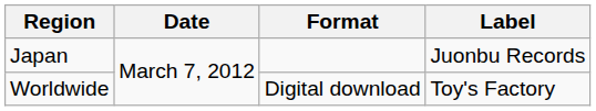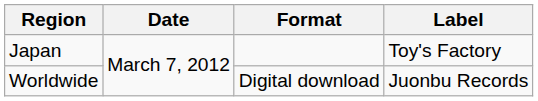 <table class="wikitable plainrowheaders">
 <tr>
 <th scope="col">Region</th>
 <th scope="col">Date</th>
 <th scope="col">Format</th>
 <th scope="col">Label</th>
 </tr>
 <tr>
 <td scope="row">Japan</td>
 <td rowspan="2">March 7, 2012</td>
 <td></td>
-<td>Juonbu Records</td>
+<td>Toy's Factory</td>
 </tr>
 <tr>
 <td scope="row">Worldwide</td>
 <td>Digital download</td>
-<td>Toy's Factory</td>
+<td>Juonbu Records</td>
 </tr>
 </table>
